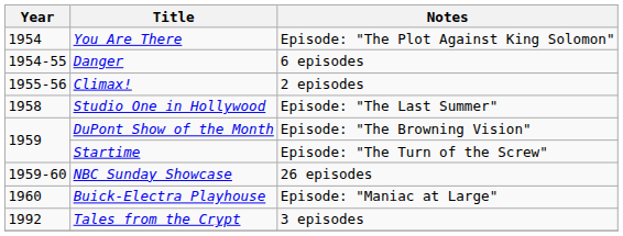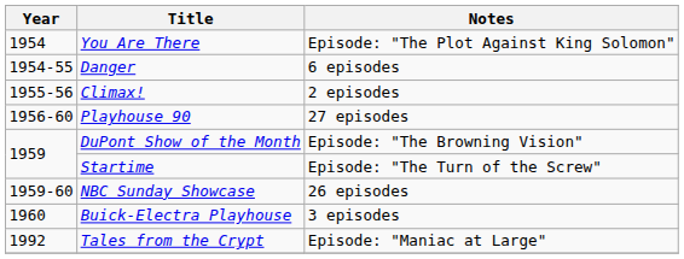 <table class="wikitable">
 <tr>
 <th>Year</th>
 <th>Title</th>
 <th>Notes</th>
 </tr>
 <tr>
 <td>1954</td>
 <td><a href='#'><em>You Are There</em></a></td>
 <td>Episode: "The Plot Against King Solomon"</td>
 </tr>
 <tr>
 <td>1954-55</td>
 <td><a href='#'><em>Danger</em></a></td>
 <td>6 episodes</td>
 </tr>
 <tr>
 <td>1955-56</td>
 <td><em><a href='#'>Climax!</a></em></td>
 <td>2 episodes</td>
 </tr>
 <tr>
-<td>1958</td>
-<td><em><a href='#'>Studio One in Hollywood</a></em></td>
-<td>Episode: "The Last Summer"</td>
+<td>1956-60</td>
+<td><em><a href='#'>Playhouse 90</a></em></td>
+<td>27 episodes</td>
 </tr>
 <tr>
 <td rowspan="2">1959</td>
 <td><em><a href='#'>DuPont Show of the Month</a></em></td>
 <td>Episode: "The Browning Vision"</td>
 </tr>
 <tr>
 <td><a href='#'><em>Startime</em></a></td>
 <td>Episode: "The Turn of the Screw"</td>
 </tr>
 <tr>
 <td>1959-60</td>
 <td><em><a href='#'>NBC Sunday Showcase</a></em></td>
 <td>26 episodes</td>
 </tr>
 <tr>
 <td>1960</td>
 <td><em><a href='#'>Buick-Electra Playhouse</a></em></td>
-<td>Episode: "Maniac at Large"</td>
+<td>3 episodes</td>
 </tr>
 <tr>
 <td>1992</td>
 <td><a href='#'><em>Tales from the Crypt</em></a></td>
-<td>3 episodes</td>
+<td>Episode: "Maniac at Large"</td>
 </tr>
 <tr>
 </tr>
 </table>
